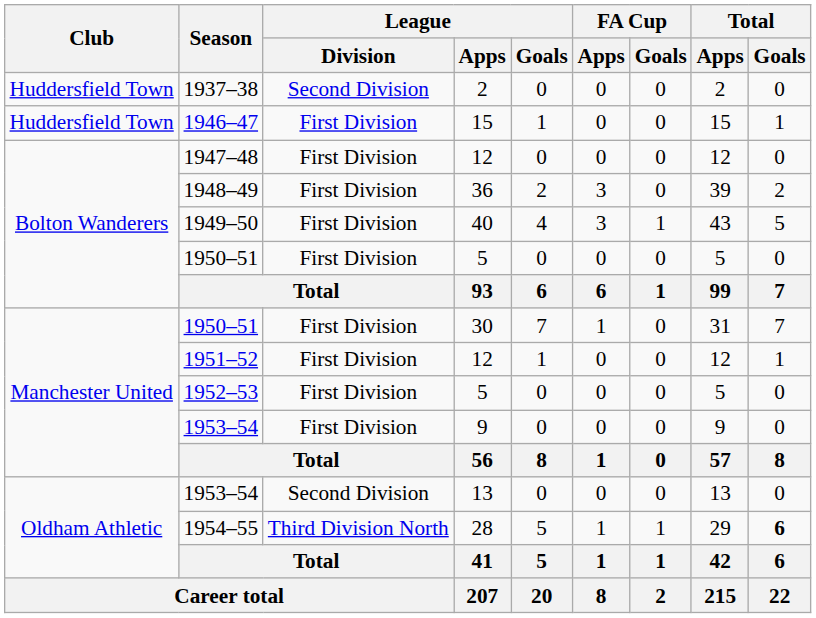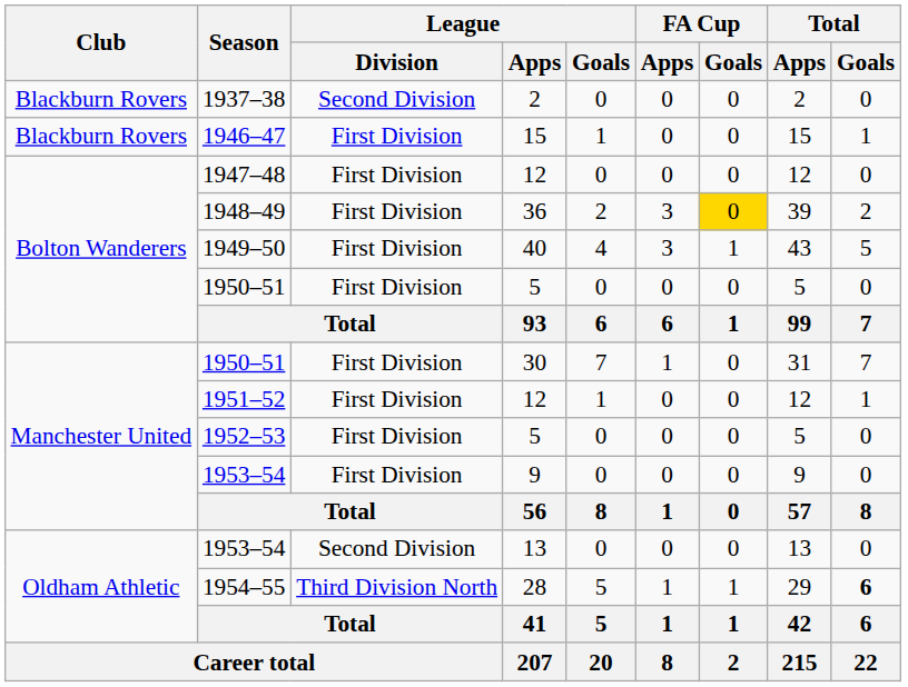 <table class="wikitable" style="text-align: center;">
 <tr>
 <th rowspan="2">Club</th>
 <th rowspan="2">Season</th>
 <th colspan="3">League</th>
 <th colspan="2">FA Cup</th>
 <th colspan="2">Total</th>
 </tr>
 <tr>
 <th>Division</th>
 <th>Apps</th>
 <th>Goals</th>
 <th>Apps</th>
 <th>Goals</th>
 <th>Apps</th>
 <th>Goals</th>
 </tr>
 <tr>
-<td><a href='#'>Huddersfield Town</a></td>
+<td><a href='#'>Blackburn Rovers</a></td>
 <td>1937–38</td>
 <td><a href='#'>Second Division</a></td>
 <td>2</td>
 <td>0</td>
 <td>0</td>
 <td>0</td>
 <td>2</td>
 <td>0</td>
 </tr>
 <tr>
-<td><a href='#'>Huddersfield Town</a></td>
+<td><a href='#'>Blackburn Rovers</a></td>
 <td><a href='#'>1946–47</a></td>
 <td><a href='#'>First Division</a></td>
 <td>15</td>
 <td>1</td>
 <td>0</td>
 <td>0</td>
 <td>15</td>
 <td>1</td>
 </tr>
 <tr>
 <td rowspan="5"><a href='#'>Bolton Wanderers</a></td>
 <td>1947–48</td>
 <td>First Division</td>
 <td>12</td>
 <td>0</td>
 <td>0</td>
 <td>0</td>
 <td>12</td>
 <td>0</td>
 </tr>
 <tr>
 <td>1948–49</td>
 <td>First Division</td>
 <td>36</td>
 <td>2</td>
 <td>3</td>
-<td>0</td>
+<td style="background: gold;">0</td>
 <td>39</td>
 <td>2</td>
 </tr>
 <tr>
 <td>1949–50</td>
 <td>First Division</td>
 <td>40</td>
 <td>4</td>
 <td>3</td>
 <td>1</td>
 <td>43</td>
 <td>5</td>
 </tr>
 <tr>
 <td>1950–51</td>
 <td>First Division</td>
 <td>5</td>
 <td>0</td>
 <td>0</td>
 <td>0</td>
 <td>5</td>
 <td>0</td>
 </tr>
 <tr>
 <th colspan="2">Total</th>
 <th>93</th>
 <th>6</th>
 <th>6</th>
 <th>1</th>
 <th>99</th>
 <th>7</th>
 </tr>
 <tr>
 <td rowspan="5"><a href='#'>Manchester United</a></td>
 <td><a href='#'>1950–51</a></td>
 <td>First Division</td>
 <td>30</td>
 <td>7</td>
 <td>1</td>
 <td>0</td>
 <td>31</td>
 <td>7</td>
 </tr>
 <tr>
 <td><a href='#'>1951–52</a></td>
 <td>First Division</td>
 <td>12</td>
 <td>1</td>
 <td>0</td>
 <td>0</td>
 <td>12</td>
 <td>1</td>
 </tr>
 <tr>
 <td><a href='#'>1952–53</a></td>
 <td>First Division</td>
 <td>5</td>
 <td>0</td>
 <td>0</td>
 <td>0</td>
 <td>5</td>
 <td>0</td>
 </tr>
 <tr>
 <td><a href='#'>1953–54</a></td>
 <td>First Division</td>
 <td>9</td>
 <td>0</td>
 <td>0</td>
 <td>0</td>
 <td>9</td>
 <td>0</td>
 </tr>
 <tr>
 <th colspan="2">Total</th>
 <th>56</th>
 <th>8</th>
 <th>1</th>
 <th>0</th>
 <th>57</th>
 <th>8</th>
 </tr>
 <tr>
 <td rowspan="3"><a href='#'>Oldham Athletic</a></td>
 <td>1953–54</td>
 <td>Second Division</td>
 <td>13</td>
 <td>0</td>
 <td>0</td>
 <td>0</td>
 <td>13</td>
 <td>0</td>
 </tr>
 <tr>
 <td>1954–55</td>
 <td><a href='#'>Third Division North</a></td>
 <td>28</td>
 <td>5</td>
 <td>1</td>
 <td>1</td>
 <td>29</td>
 <td><strong>6</strong></td>
 </tr>
 <tr>
 <th colspan="2">Total</th>
 <th>41</th>
 <th>5</th>
 <th>1</th>
 <th>1</th>
 <th>42</th>
 <th>6</th>
 </tr>
 <tr>
 <th colspan="3">Career total</th>
 <th>207</th>
 <th>20</th>
 <th>8</th>
 <th>2</th>
 <th>215</th>
 <th>22</th>
 </tr>
 </table>
